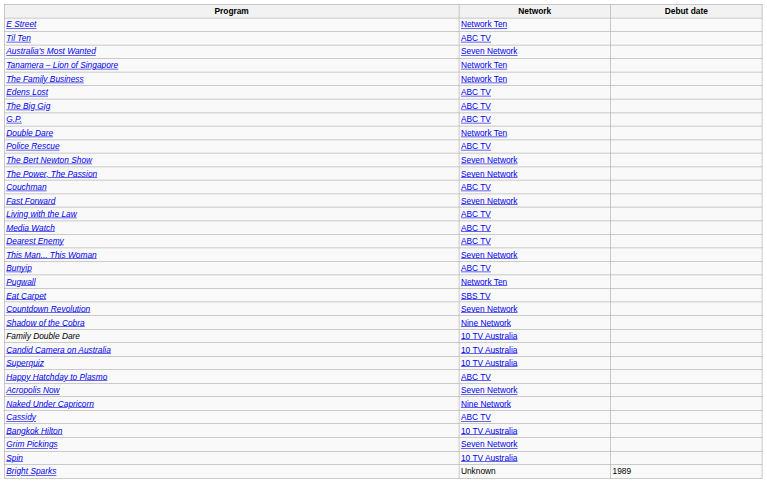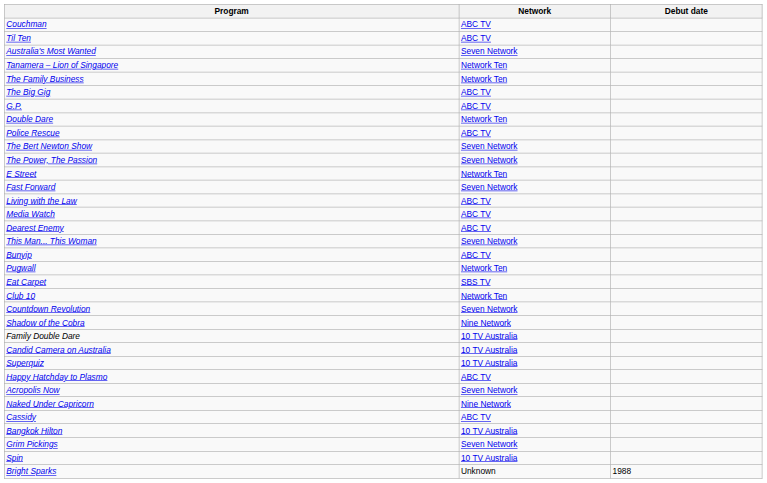 <table class="wikitable sortable" width="100%" style="font-size:87%;">
 <tr bgcolor="#efefef">
 <th width=60%>Program</th>
 <th width=20%>Network</th>
 <th width=20%>Debut date</th>
 </tr>
 <tr>
-<td><em><a href='#'>E Street</a></em></td>
-<td><a href='#'>Network Ten</a></td>
+<td><em><a href='#'>Couchman</a></em></td>
+<td><a href='#'>ABC TV</a></td>
 <td></td>
 </tr>
 <tr>
 <td><em><a href='#'>Til Ten</a></em></td>
 <td><a href='#'>ABC TV</a></td>
 <td></td>
 </tr>
 <tr>
 <td><em><a href='#'>Australia's Most Wanted</a></em></td>
 <td><a href='#'>Seven Network</a></td>
 <td></td>
 </tr>
 <tr>
 <td><em><a href='#'>Tanamera – Lion of Singapore</a></em></td>
 <td><a href='#'>Network Ten</a></td>
 <td></td>
 </tr>
 <tr>
 <td><em><a href='#'>The Family Business</a></em></td>
 <td><a href='#'>Network Ten</a></td>
-<td></td>
-</tr>
-<tr>
-<td><em><a href='#'>Edens Lost</a></em></td>
-<td><a href='#'>ABC TV</a></td>
 <td></td>
 </tr>
 <tr>
 <td><em><a href='#'>The Big Gig</a></em></td>
 <td><a href='#'>ABC TV</a></td>
 <td></td>
 </tr>
 <tr>
 <td><em><a href='#'>G.P.</a></em></td>
 <td><a href='#'>ABC TV</a></td>
 <td></td>
 </tr>
 <tr>
 <td><em><a href='#'>Double Dare</a></em></td>
 <td><a href='#'>Network Ten</a></td>
 <td></td>
 </tr>
 <tr>
 <td><em><a href='#'>Police Rescue</a></em></td>
 <td><a href='#'>ABC TV</a></td>
 <td></td>
 </tr>
 <tr>
 <td><em><a href='#'>The Bert Newton Show</a></em></td>
 <td><a href='#'>Seven Network</a></td>
 <td></td>
 </tr>
 <tr>
 <td><em><a href='#'>The Power, The Passion</a></em></td>
 <td><a href='#'>Seven Network</a></td>
 <td></td>
 </tr>
 <tr>
-<td><em><a href='#'>Couchman</a></em></td>
-<td><a href='#'>ABC TV</a></td>
+<td><em><a href='#'>E Street</a></em></td>
+<td><a href='#'>Network Ten</a></td>
 <td></td>
 </tr>
 <tr>
 <td><em><a href='#'>Fast Forward</a></em></td>
 <td><a href='#'>Seven Network</a></td>
 <td></td>
 </tr>
 <tr>
 <td><em><a href='#'>Living with the Law</a></em></td>
 <td><a href='#'>ABC TV</a></td>
 <td></td>
 </tr>
 <tr>
 <td><em><a href='#'>Media Watch</a></em></td>
 <td><a href='#'>ABC TV</a></td>
 <td></td>
 </tr>
 <tr>
 <td><em><a href='#'>Dearest Enemy</a></em></td>
 <td><a href='#'>ABC TV</a></td>
 <td></td>
 </tr>
 <tr>
 <td><em><a href='#'>This Man... This Woman</a></em></td>
 <td><a href='#'>Seven Network</a></td>
 <td></td>
 </tr>
 <tr>
 <td><em><a href='#'>Bunyip</a></em></td>
 <td><a href='#'>ABC TV</a></td>
 <td></td>
 </tr>
 <tr>
 <td><em><a href='#'>Pugwall</a></em></td>
 <td><a href='#'>Network Ten</a></td>
 <td></td>
 </tr>
 <tr>
 <td><em><a href='#'>Eat Carpet</a></em></td>
 <td><a href='#'>SBS TV</a></td>
+<td></td>
+</tr>
+<tr>
+<td><em><a href='#'>Club 10</a></em></td>
+<td><a href='#'>Network Ten</a></td>
 <td></td>
 </tr>
 <tr>
 <td><em><a href='#'>Countdown Revolution</a></em></td>
 <td><a href='#'>Seven Network</a></td>
 <td></td>
 </tr>
 <tr>
 <td><em><a href='#'>Shadow of the Cobra</a></em></td>
 <td><a href='#'>Nine Network</a></td>
 <td></td>
 </tr>
 <tr>
 <td><em>Family Double Dare</em></td>
 <td><a href='#'>10 TV Australia</a></td>
 <td></td>
 </tr>
 <tr>
 <td><em><a href='#'>Candid Camera on Australia</a></em></td>
 <td><a href='#'>10 TV Australia</a></td>
 <td></td>
 </tr>
 <tr>
 <td><em><a href='#'>Superquiz</a></em></td>
 <td><a href='#'>10 TV Australia</a></td>
 <td></td>
 </tr>
 <tr>
 <td><em><a href='#'>Happy Hatchday to Plasmo</a></em></td>
 <td><a href='#'>ABC TV</a></td>
 <td></td>
 </tr>
 <tr>
 <td><em><a href='#'>Acropolis Now</a></em></td>
 <td><a href='#'>Seven Network</a></td>
 <td></td>
 </tr>
 <tr>
 <td><em><a href='#'>Naked Under Capricorn</a></em></td>
 <td><a href='#'>Nine Network</a></td>
 <td></td>
 </tr>
 <tr>
 <td><em><a href='#'>Cassidy</a></em></td>
 <td><a href='#'>ABC TV</a></td>
 <td></td>
 </tr>
 <tr>
 <td><em><a href='#'>Bangkok Hilton</a></em></td>
 <td><a href='#'>10 TV Australia</a></td>
 <td></td>
 </tr>
 <tr>
 <td><em><a href='#'>Grim Pickings</a></em></td>
 <td><a href='#'>Seven Network</a></td>
 <td></td>
 </tr>
 <tr>
 <td><em><a href='#'>Spin</a></em></td>
 <td><a href='#'>10 TV Australia</a></td>
 <td></td>
 </tr>
 <tr>
 <td><em><a href='#'>Bright Sparks</a></em></td>
 <td>Unknown</td>
-<td>1989</td>
+<td>1988</td>
 </tr>
 </table>
